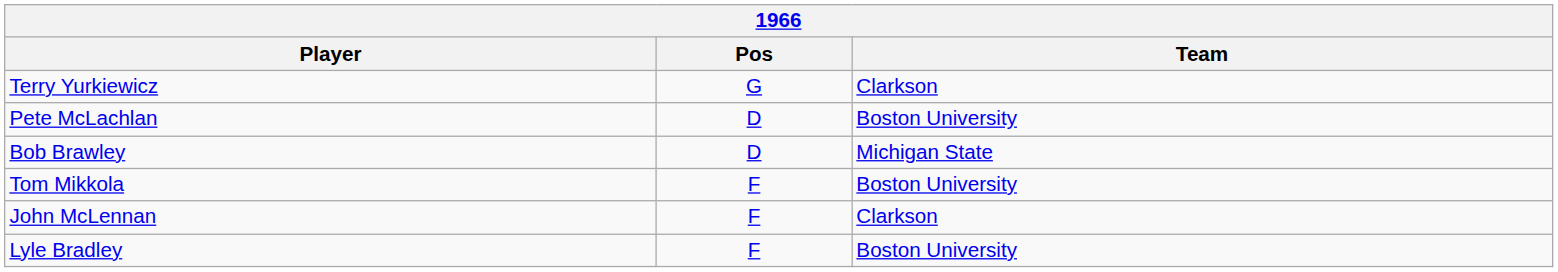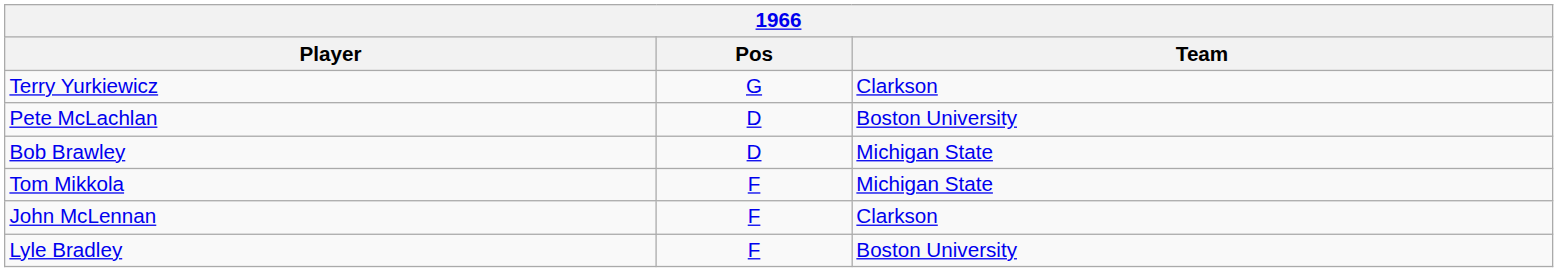 <table class="wikitable" width=95%>
 <tr>
 <th colspan=3><a href='#'>1966</a></th>
 </tr>
 <tr>
 <th>Player</th>
 <th>Pos</th>
 <th>Team</th>
 </tr>
 <tr>
 <td><a href='#'>Terry Yurkiewicz</a></td>
 <td style="text-align:center;"><a href='#'>G</a></td>
 <td><a href='#'>Clarkson</a></td>
 </tr>
 <tr>
 <td><a href='#'>Pete McLachlan</a></td>
 <td style="text-align:center;"><a href='#'>D</a></td>
 <td><a href='#'>Boston University</a></td>
 </tr>
 <tr>
 <td><a href='#'>Bob Brawley</a></td>
 <td style="text-align:center;"><a href='#'>D</a></td>
 <td><a href='#'>Michigan State</a></td>
 </tr>
 <tr>
 <td><a href='#'>Tom Mikkola</a></td>
 <td style="text-align:center;"><a href='#'>F</a></td>
-<td><a href='#'>Boston University</a></td>
+<td><a href='#'>Michigan State</a></td>
 </tr>
 <tr>
 <td><a href='#'>John McLennan</a></td>
 <td style="text-align:center;"><a href='#'>F</a></td>
 <td><a href='#'>Clarkson</a></td>
 </tr>
 <tr>
 <td><a href='#'>Lyle Bradley</a></td>
 <td style="text-align:center;"><a href='#'>F</a></td>
 <td><a href='#'>Boston University</a></td>
 </tr>
 </table>
